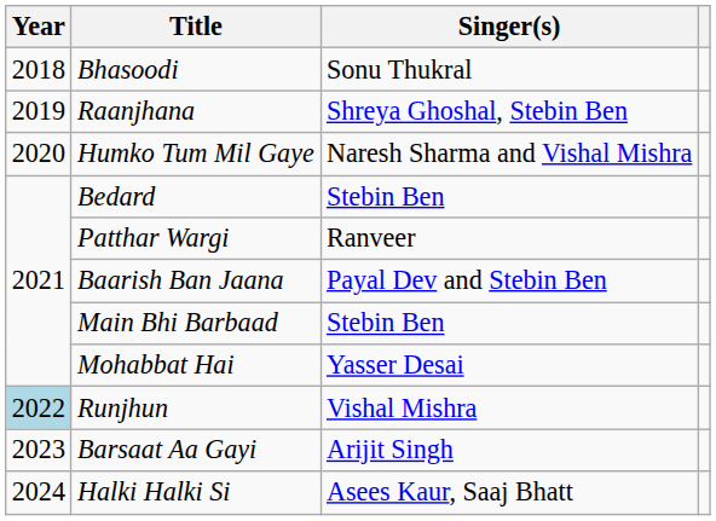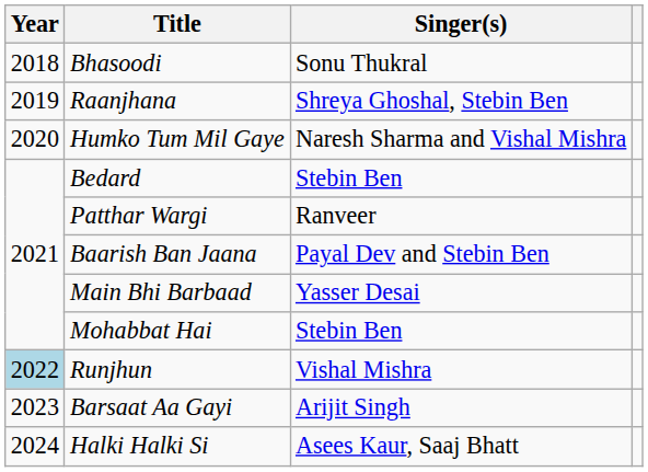 <table class="wikitable sortable">
 <tr>
 <th>Year</th>
 <th>Title</th>
 <th>Singer(s)</th>
 <th class="unsortable"></th>
 </tr>
 <tr>
 <td>2018</td>
 <td><em>Bhasoodi</em></td>
 <td>Sonu Thukral</td>
 <td style="text-align:center;"></td>
 </tr>
 <tr>
 <td>2019</td>
 <td><em>Raanjhana</em></td>
 <td><a href='#'>Shreya Ghoshal</a>, <a href='#'>Stebin Ben</a></td>
 <td style="text-align:center;"></td>
 </tr>
 <tr>
 <td>2020</td>
 <td><em>Humko Tum Mil Gaye</em></td>
 <td>Naresh Sharma and <a href='#'>Vishal Mishra</a></td>
 <td style="text-align:center;"></td>
 </tr>
 <tr>
 <td rowspan="5">2021</td>
 <td><em>Bedard</em></td>
 <td><a href='#'>Stebin Ben</a></td>
 <td style="text-align:center;"></td>
 </tr>
 <tr>
 <td><em>Patthar Wargi</em></td>
 <td>Ranveer</td>
 <td style="text-align:center;"></td>
 </tr>
 <tr>
 <td><em>Baarish Ban Jaana</em></td>
 <td><a href='#'>Payal Dev</a> and <a href='#'>Stebin Ben</a></td>
 <td style="text-align:center;"></td>
 </tr>
 <tr>
 <td><em>Main Bhi Barbaad</em></td>
-<td><a href='#'>Stebin Ben</a></td>
+<td><a href='#'>Yasser Desai</a></td>
 <td style="text-align:center;"></td>
 </tr>
 <tr>
 <td><em>Mohabbat Hai</em></td>
-<td><a href='#'>Yasser Desai</a></td>
+<td><a href='#'>Stebin Ben</a></td>
 <td style="text-align:center;"></td>
 </tr>
 <tr>
 <td style="background: lightblue;">2022</td>
 <td><em>Runjhun</em></td>
 <td><a href='#'>Vishal Mishra</a></td>
 <td style="text-align:center;"></td>
 </tr>
 <tr>
 <td>2023</td>
 <td><em>Barsaat Aa Gayi</em></td>
 <td><a href='#'>Arijit Singh</a></td>
 <td style="text-align:center;"></td>
 </tr>
 <tr>
 <td>2024</td>
 <td><em>Halki Halki Si</em></td>
 <td><a href='#'>Asees Kaur</a>, Saaj Bhatt</td>
 <td style="text-align:center;"></td>
 </tr>
 </table>
